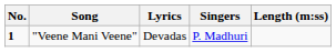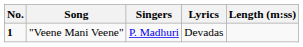 <table class="wikitable" style="font-size:95%;">
 <tr>
 <th>No.</th>
 <th>Song</th>
+<th>Singers</th>
 <th>Lyrics</th>
-<th>Singers</th>
 <th>Length (m:ss)</th>
 </tr>
 <tr>
 <td><strong>1</strong></td>
 <td>"Veene Mani Veene"</td>
+<td><a href='#'>P. Madhuri</a></td>
 <td>Devadas</td>
-<td><a href='#'>P. Madhuri</a></td>
 <td></td>
 </tr>
 </table>
